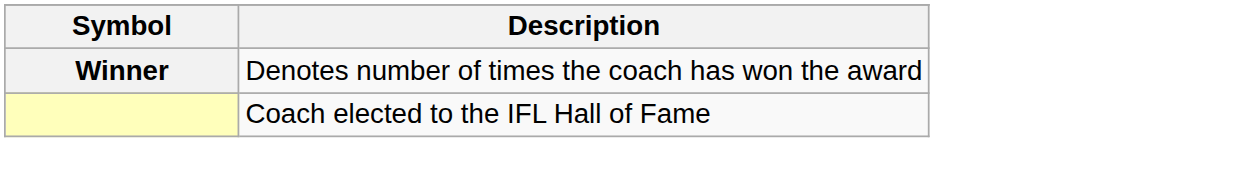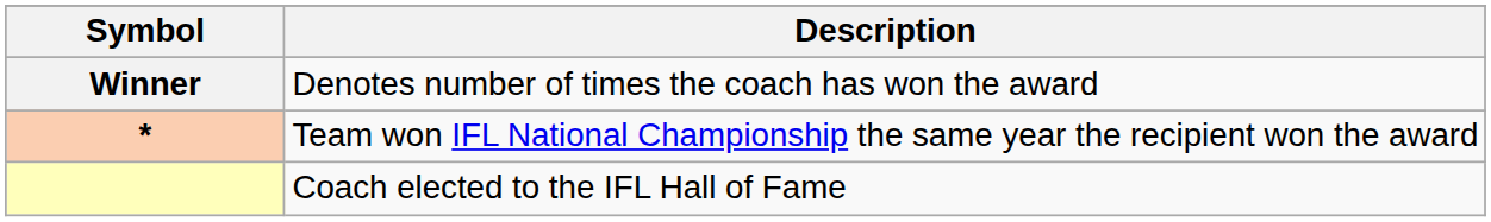 <table class="wikitable plainrowheaders">
 <tr>
 </tr>
 <tr>
 <th style="width:8em;">Symbol</th>
 <th>Description</th>
 </tr>
 <tr>
 <th scope="row" style="text-align:center;"><strong>Winner</strong> </th>
 <td>Denotes number of times the coach has won the award</td>
 </tr>
 <tr>
+<th scope="row" style="text-align:center; background:#fbceb1;">*</th>
+<td>Team won <a href='#'>IFL National Championship</a> the same year the recipient won the award</td>
+</tr>
+<tr>
 <th scope="row" style="text-align:center; background:#ffb;"></th>
 <td>Coach elected to the IFL Hall of Fame</td>
 </tr>
 </table>
